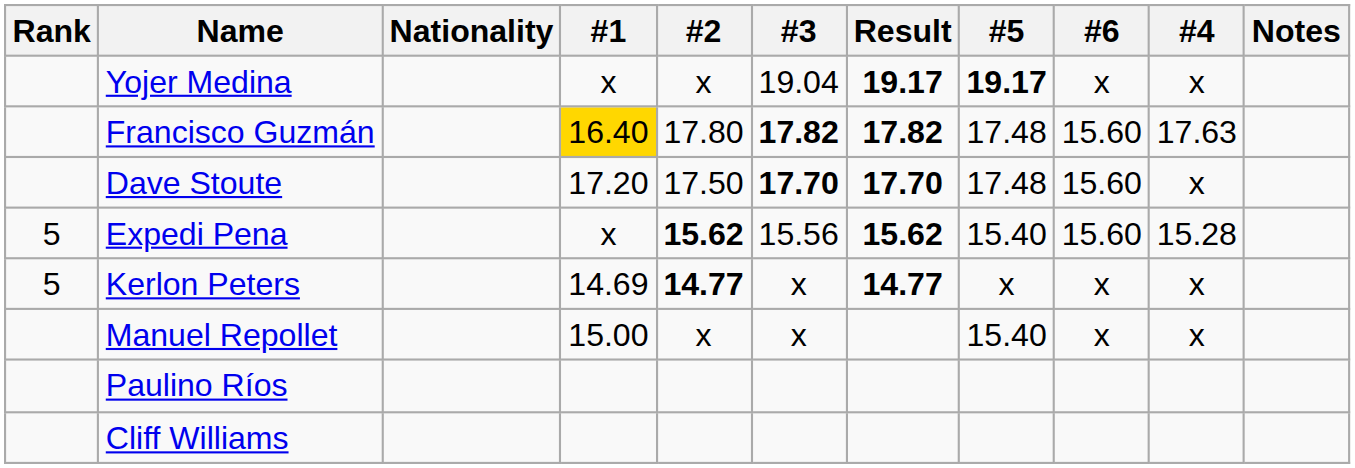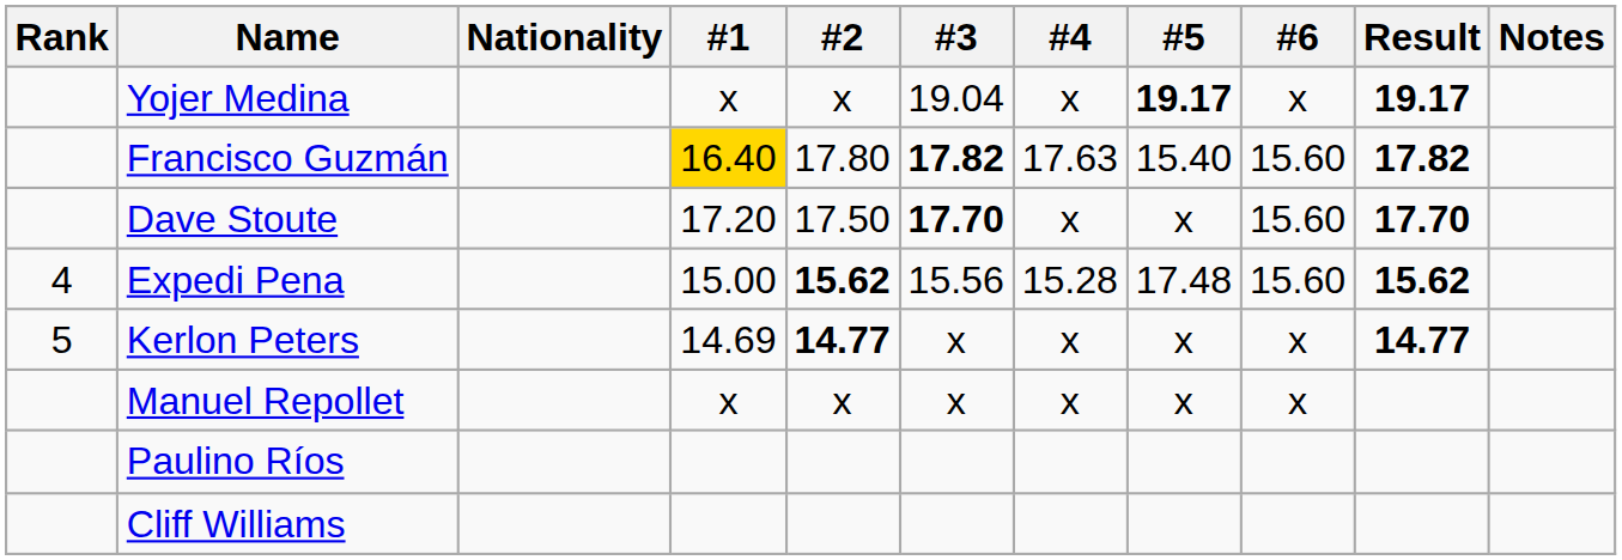 <table class="wikitable sortable" style="text-align:center;font-size:95%">
 <tr>
 <th>Rank</th>
 <th>Name</th>
 <th>Nationality</th>
 <th>#1</th>
 <th>#2</th>
 <th>#3</th>
-<th>Result</th>
+<th>#4</th>
 <th>#5</th>
 <th>#6</th>
-<th>#4</th>
+<th>Result</th>
 <th>Notes</th>
 </tr>
 <tr>
 <td></td>
 <td align=left><a href='#'>Yojer Medina</a></td>
 <td align=left></td>
 <td>x</td>
 <td>x</td>
 <td>19.04</td>
-<td><strong>19.17</strong></td>
+<td>x</td>
 <td><strong>19.17</strong></td>
 <td>x</td>
-<td>x</td>
+<td><strong>19.17</strong></td>
 <td></td>
 </tr>
 <tr>
 <td></td>
 <td align=left><a href='#'>Francisco Guzmán</a></td>
 <td align=left></td>
 <td style="background: gold;">16.40</td>
 <td>17.80</td>
 <td><strong>17.82</strong></td>
+<td>17.63</td>
+<td>15.40</td>
+<td>15.60</td>
 <td><strong>17.82</strong></td>
-<td>17.48</td>
-<td>15.60</td>
-<td>17.63</td>
 <td></td>
 </tr>
 <tr>
 <td></td>
 <td align=left><a href='#'>Dave Stoute</a></td>
 <td align=left></td>
 <td>17.20</td>
 <td>17.50</td>
 <td><strong>17.70</strong></td>
+<td>x</td>
+<td>x</td>
+<td>15.60</td>
 <td><strong>17.70</strong></td>
-<td>17.48</td>
-<td>15.60</td>
-<td>x</td>
 <td></td>
 </tr>
 <tr>
-<td>5</td>
+<td>4</td>
 <td align=left><a href='#'>Expedi Pena</a></td>
 <td align=left></td>
-<td>x</td>
+<td>15.00</td>
 <td><strong>15.62</strong></td>
 <td>15.56</td>
+<td>15.28</td>
+<td>17.48</td>
+<td>15.60</td>
 <td><strong>15.62</strong></td>
-<td>15.40</td>
-<td>15.60</td>
-<td>15.28</td>
 <td></td>
 </tr>
 <tr>
 <td>5</td>
 <td align=left><a href='#'>Kerlon Peters</a></td>
 <td align=left></td>
 <td>14.69</td>
 <td><strong>14.77</strong></td>
 <td>x</td>
-<td><strong>14.77</strong></td>
 <td>x</td>
 <td>x</td>
 <td>x</td>
+<td><strong>14.77</strong></td>
 <td></td>
 </tr>
 <tr>
 <td></td>
 <td align=left><a href='#'>Manuel Repollet</a></td>
 <td align=left></td>
-<td>15.00</td>
+<td>x</td>
+<td>x</td>
+<td>x</td>
+<td>x</td>
 <td>x</td>
 <td>x</td>
 <td><strong></strong></td>
-<td>15.40</td>
-<td>x</td>
-<td>x</td>
 <td></td>
 </tr>
 <tr>
 <td></td>
 <td align=left><a href='#'>Paulino Ríos</a></td>
 <td align=left></td>
 <td></td>
 <td></td>
 <td></td>
-<td><strong></strong></td>
 <td></td>
 <td></td>
 <td></td>
+<td><strong></strong></td>
 <td></td>
 </tr>
 <tr>
 <td></td>
 <td align=left><a href='#'>Cliff Williams</a></td>
 <td align=left></td>
 <td></td>
 <td></td>
 <td></td>
-<td><strong></strong></td>
 <td></td>
 <td></td>
 <td></td>
+<td><strong></strong></td>
 <td></td>
 </tr>
 </table>
